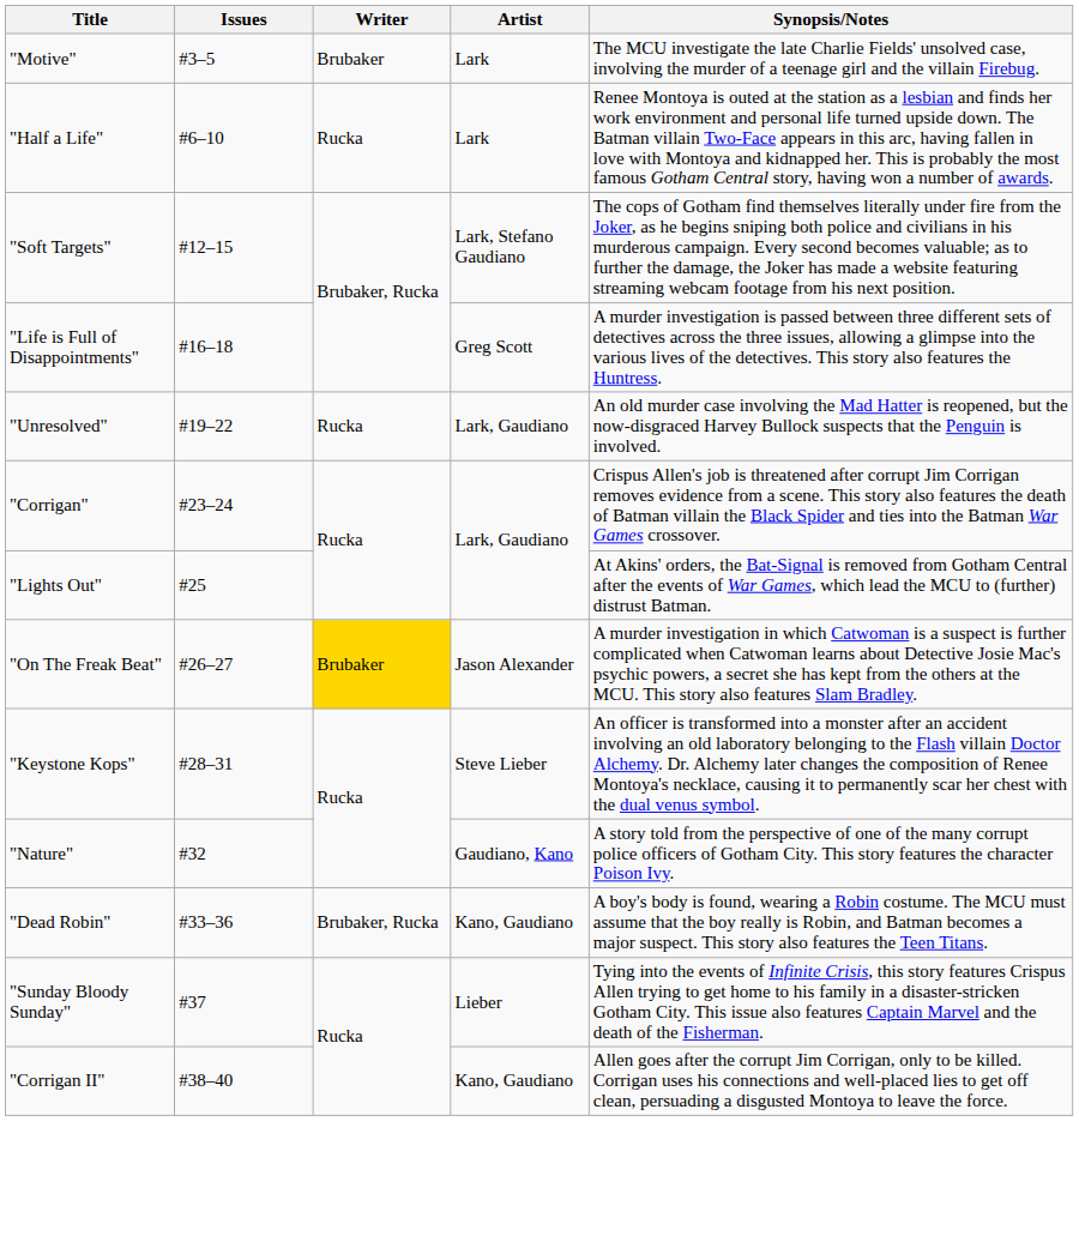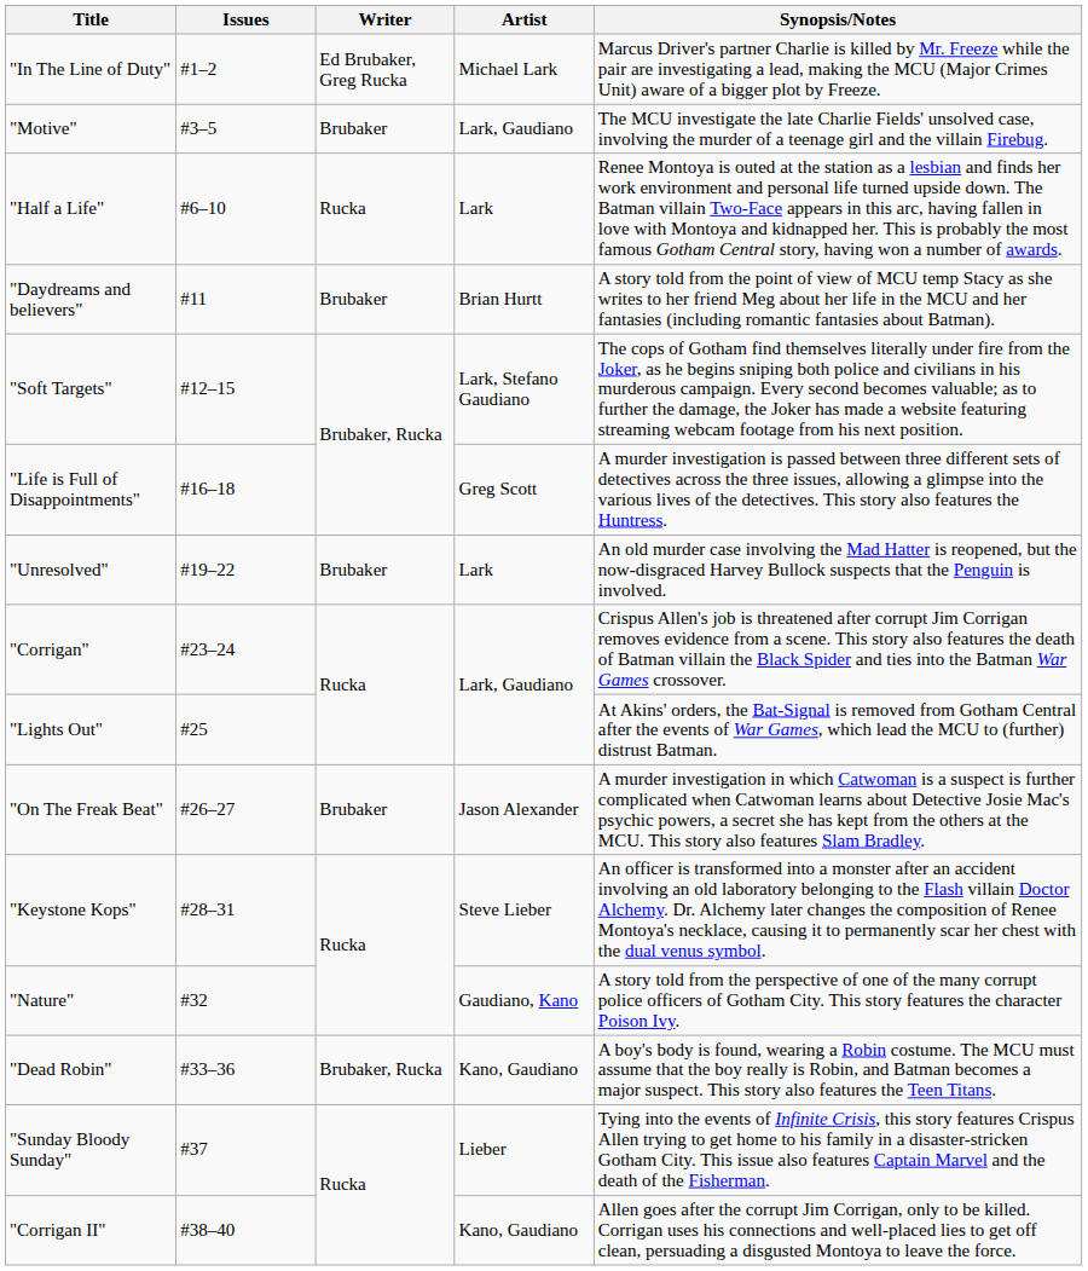 <table class="wikitable" style="width: 75%">
 <tr>
 <th scope="col" style="width: 10%;">Title</th>
 <th scope="col" style="width: 10%;">Issues</th>
 <th scope="col" style="width: 10%;">Writer</th>
 <th scope="col" style="width: 10%;">Artist</th>
 <th scope="col" style="width: 35%;">Synopsis/Notes</th>
 </tr>
 <tr>
+<td>"In The Line of Duty"</td>
+<td>#1–2</td>
+<td>Ed Brubaker, Greg Rucka</td>
+<td>Michael Lark</td>
+<td>Marcus Driver's partner Charlie is killed by <a href='#'>Mr. Freeze</a> while the pair are investigating a lead, making the MCU (Major Crimes Unit) aware of a bigger plot by Freeze.</td>
+</tr>
+<tr>
 <td>"Motive"</td>
 <td>#3–5</td>
 <td>Brubaker</td>
-<td>Lark</td>
+<td>Lark, Gaudiano</td>
 <td>The MCU investigate the late Charlie Fields' unsolved case, involving the murder of a teenage girl and the villain <a href='#'>Firebug</a>.</td>
 </tr>
 <tr>
 <td>"Half a Life"</td>
 <td>#6–10</td>
 <td>Rucka</td>
 <td>Lark</td>
 <td>Renee Montoya is outed at the station as a <a href='#'>lesbian</a> and finds her work environment and personal life turned upside down. The Batman villain <a href='#'>Two-Face</a> appears in this arc, having fallen in love with Montoya and kidnapped her. This is probably the most famous <em>Gotham Central</em> story, having won a number of <a href='#'>awards</a>.</td>
+</tr>
+<tr>
+<td>"Daydreams and believers"</td>
+<td>#11</td>
+<td>Brubaker</td>
+<td>Brian Hurtt</td>
+<td>A story told from the point of view of MCU temp Stacy as she writes to her friend Meg about her life in the MCU and her fantasies (including romantic fantasies about Batman).</td>
 </tr>
 <tr>
 <td>"Soft Targets"</td>
 <td>#12–15</td>
 <td rowspan="2">Brubaker, Rucka</td>
 <td>Lark, Stefano Gaudiano</td>
 <td>The cops of Gotham find themselves literally under fire from the <a href='#'>Joker</a>, as he begins sniping both police and civilians in his murderous campaign. Every second becomes valuable; as to further the damage, the Joker has made a website featuring streaming webcam footage from his next position.</td>
 </tr>
 <tr>
 <td>"Life is Full of Disappointments"</td>
 <td>#16–18</td>
 <td>Greg Scott</td>
 <td>A murder investigation is passed between three different sets of detectives across the three issues, allowing a glimpse into the various lives of the detectives. This story also features the <a href='#'>Huntress</a>.</td>
 </tr>
 <tr>
 <td>"Unresolved"</td>
 <td>#19–22</td>
-<td>Rucka</td>
-<td>Lark, Gaudiano</td>
+<td>Brubaker</td>
+<td>Lark</td>
 <td>An old murder case involving the <a href='#'>Mad Hatter</a> is reopened, but the now-disgraced Harvey Bullock suspects that the <a href='#'>Penguin</a> is involved.</td>
 </tr>
 <tr>
 <td>"Corrigan"</td>
 <td>#23–24</td>
 <td rowspan="2">Rucka</td>
 <td rowspan="2">Lark, Gaudiano</td>
 <td>Crispus Allen's job is threatened after corrupt Jim Corrigan removes evidence from a scene. This story also features the death of Batman villain the <a href='#'>Black Spider</a> and ties into the Batman <em><a href='#'>War Games</a></em> crossover.</td>
 </tr>
 <tr>
 <td>"Lights Out"</td>
 <td>#25</td>
 <td>At Akins' orders, the <a href='#'>Bat-Signal</a> is removed from Gotham Central after the events of <em><a href='#'>War Games</a></em>, which lead the MCU to (further) distrust Batman.</td>
 </tr>
 <tr>
 <td>"On The Freak Beat"</td>
 <td>#26–27</td>
-<td style="background: gold;">Brubaker</td>
+<td>Brubaker</td>
 <td>Jason Alexander</td>
 <td>A murder investigation in which <a href='#'>Catwoman</a> is a suspect is further complicated when Catwoman learns about Detective Josie Mac's psychic powers, a secret she has kept from the others at the MCU. This story also features <a href='#'>Slam Bradley</a>.</td>
 </tr>
 <tr>
 <td>"Keystone Kops"</td>
 <td>#28–31</td>
 <td rowspan="2">Rucka</td>
 <td>Steve Lieber</td>
 <td>An officer is transformed into a monster after an accident involving an old laboratory belonging to the <a href='#'>Flash</a> villain <a href='#'>Doctor Alchemy</a>. Dr. Alchemy later changes the composition of Renee Montoya's necklace, causing it to permanently scar her chest with the <a href='#'>dual venus symbol</a>.</td>
 </tr>
 <tr>
 <td>"Nature"</td>
 <td>#32</td>
 <td>Gaudiano, <a href='#'>Kano</a></td>
 <td>A story told from the perspective of one of the many corrupt police officers of Gotham City. This story features the character <a href='#'>Poison Ivy</a>.</td>
 </tr>
 <tr>
 <td>"Dead Robin"</td>
 <td>#33–36</td>
 <td>Brubaker, Rucka</td>
 <td>Kano, Gaudiano</td>
 <td>A boy's body is found, wearing a <a href='#'>Robin</a> costume. The MCU must assume that the boy really is Robin, and Batman becomes a major suspect. This story also features the <a href='#'>Teen Titans</a>.</td>
 </tr>
 <tr>
 <td>"Sunday Bloody Sunday"</td>
 <td>#37</td>
 <td rowspan="2">Rucka</td>
 <td>Lieber</td>
 <td>Tying into the events of <em><a href='#'>Infinite Crisis</a></em>, this story features Crispus Allen trying to get home to his family in a disaster-stricken Gotham City. This issue also features <a href='#'>Captain Marvel</a> and the death of the <a href='#'>Fisherman</a>.</td>
 </tr>
 <tr>
 <td>"Corrigan II"</td>
 <td>#38–40</td>
 <td>Kano, Gaudiano</td>
 <td>Allen goes after the corrupt Jim Corrigan, only to be killed. Corrigan uses his connections and well-placed lies to get off clean, persuading a disgusted Montoya to leave the force.</td>
 </tr>
 </table>
